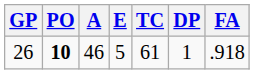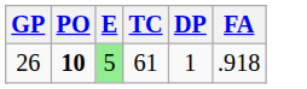 <table class="wikitable">
 <tr>
 <th><a href='#'>GP</a></th>
 <th><a href='#'>PO</a></th>
-<th><a href='#'>A</a></th>
 <th><a href='#'>E</a></th>
 <th><a href='#'>TC</a></th>
 <th><a href='#'>DP</a></th>
 <th><a href='#'>FA</a></th>
 </tr>
 <tr align=center>
 <td>26</td>
 <td><strong>10</strong></td>
-<td>46</td>
-<td>5</td>
+<td style="background: lightgreen;">5</td>
 <td>61</td>
 <td>1</td>
 <td>.918</td>
 </tr>
 </table>
